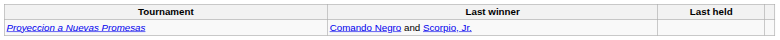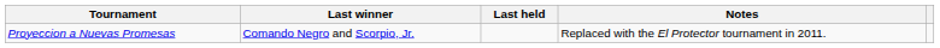 <table class="wikitable" width=100%>
 <tr>
 <th scope="col">Tournament</th>
 <th scope="col">Last winner</th>
 <th scope="col">Last held</th>
+<th class="unsortable" scope="col">Notes</th>
 <th class="unsortable" scope="col"></th>
 </tr>
 <tr>
 <td><em><a href='#'>Proyeccion a Nuevas Promesas</a></em></td>
 <td><a href='#'>Comando Negro</a> and <a href='#'>Scorpio, Jr.</a></td>
 <td></td>
+<td>Replaced with the <em>El Protector</em> tournament in 2011.</td>
 <td></td>
 </tr>
 </table>
